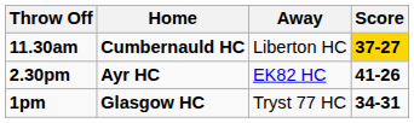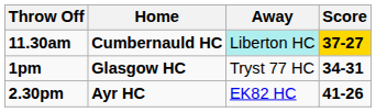 <table class="wikitable">
 <tr>
 <th><strong>Throw Off</strong></th>
 <th><strong>Home</strong></th>
 <th><strong>Away</strong></th>
 <th><strong>Score</strong></th>
 </tr>
 <tr>
 <td><strong>11.30am</strong></td>
 <td><strong>Cumbernauld HC</strong></td>
-<td>Liberton HC</td>
+<td style="background: paleturquoise;">Liberton HC</td>
 <td style="background: gold;"><strong>37-27</strong></td>
+</tr>
+<tr>
+<td><strong>1pm</strong></td>
+<td><strong>Glasgow HC</strong></td>
+<td>Tryst 77 HC</td>
+<td><strong>34-31</strong></td>
 </tr>
 <tr>
 <td><strong>2.30pm</strong></td>
 <td><strong>Ayr HC</strong></td>
 <td><a href='#'>EK82 HC</a></td>
 <td><strong>41-26</strong></td>
 </tr>
-<tr>
-<td><strong>1pm</strong></td>
-<td><strong>Glasgow HC</strong></td>
-<td>Tryst 77 HC</td>
-<td><strong>34-31</strong></td>
-</tr>
 </table>
